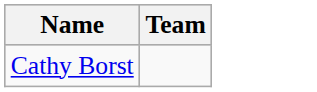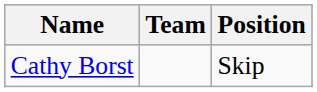 <table class="wikitable">
 <tr>
 <th><strong>Name</strong></th>
 <th><strong>Team</strong></th>
+<th><strong>Position</strong></th>
 </tr>
 <tr>
 <td><a href='#'>Cathy Borst</a></td>
 <td></td>
+<td>Skip</td>
 </tr>
 </table>
